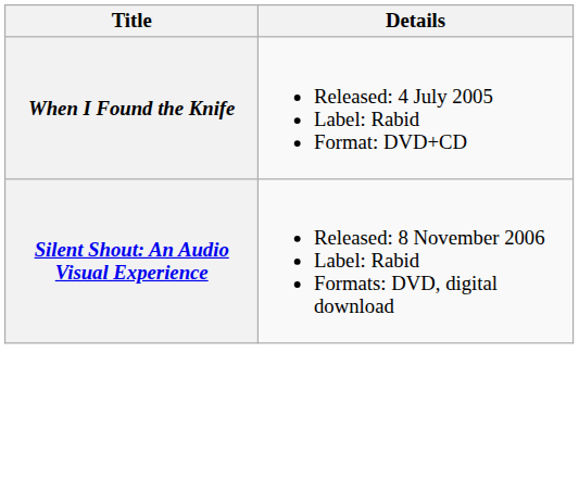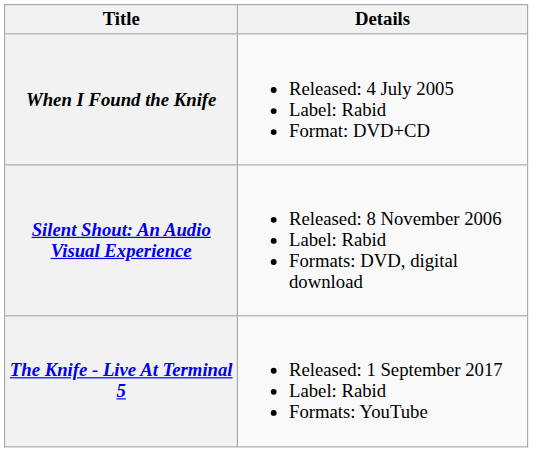 <table class="wikitable plainrowheaders">
 <tr>
 <th scope="col" style="width:12em;">Title</th>
 <th scope="col" style="width:15em;">Details</th>
 </tr>
 <tr>
 <th scope="row"><em>When I Found the Knife</em></th>
 <td><br><ul><li>Released: 4 July 2005</li><li>Label: Rabid</li><li>Format: DVD+CD</li></ul></td>
 </tr>
 <tr>
 <th scope="row"><em><a href='#'>Silent Shout: An Audio Visual Experience</a></em></th>
 <td><br><ul><li>Released: 8 November 2006</li><li>Label: Rabid</li><li>Formats: DVD, digital download</li></ul></td>
 </tr>
+<tr>
+<th scope="row"><em><a href='#'>The Knife - Live At Terminal 5</a></em></th>
+<td><br><ul><li>Released: 1 September 2017</li><li>Label: Rabid</li><li>Formats: YouTube</li></ul></td>
+</tr>
 </table>
